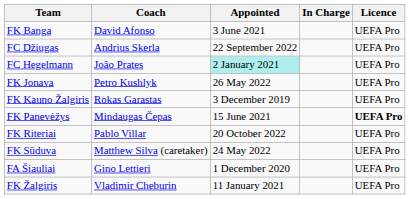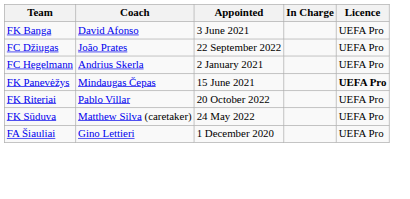 <table class="wikitable sortable">
 <tr>
 <th>Team</th>
 <th>Coach</th>
 <th>Appointed</th>
 <th>In Charge</th>
 <th>Licence</th>
 </tr>
 <tr>
 <td><a href='#'>FK Banga</a></td>
 <td> <a href='#'>David Afonso</a></td>
 <td>3 June 2021</td>
 <td></td>
 <td>UEFA Pro</td>
 </tr>
 <tr>
 <td><a href='#'>FC Džiugas</a></td>
-<td> <a href='#'>Andrius Skerla</a></td>
+<td> <a href='#'>João Prates</a></td>
 <td>22 September 2022</td>
 <td></td>
 <td>UEFA Pro</td>
 </tr>
 <tr>
 <td><a href='#'>FC Hegelmann</a></td>
-<td> <a href='#'>João Prates</a></td>
-<td style="background: paleturquoise;">2 January 2021</td>
-<td></td>
-<td>UEFA Pro</td>
-</tr>
-<tr>
-<td><a href='#'>FK Jonava</a></td>
-<td> <a href='#'>Petro Kushlyk</a></td>
-<td>26 May 2022</td>
-<td></td>
-<td>UEFA Pro</td>
-</tr>
-<tr>
-<td><a href='#'>FK Kauno Žalgiris</a></td>
-<td> <a href='#'>Rokas Garastas</a></td>
-<td>3 December 2019</td>
+<td> <a href='#'>Andrius Skerla</a></td>
+<td>2 January 2021</td>
 <td></td>
 <td>UEFA Pro</td>
 </tr>
 <tr>
 <td><a href='#'>FK Panevėžys</a></td>
 <td> <a href='#'>Mindaugas Čepas</a></td>
 <td>15 June 2021</td>
 <td></td>
 <td><strong>UEFA Pro</strong></td>
 </tr>
 <tr>
 <td><a href='#'>FK Riteriai</a></td>
 <td> <a href='#'>Pablo Villar</a></td>
 <td>20 October 2022</td>
 <td></td>
 <td>UEFA Pro</td>
 </tr>
 <tr>
 <td><a href='#'>FK Sūduva</a></td>
 <td> <a href='#'>Matthew Silva</a> (caretaker)</td>
 <td>24 May 2022</td>
 <td></td>
 <td>UEFA Pro</td>
 </tr>
 <tr>
 <td><a href='#'>FA Šiauliai</a></td>
 <td> <a href='#'>Gino Lettieri</a></td>
 <td>1 December 2020</td>
 <td></td>
 <td>UEFA Pro</td>
 </tr>
-<tr>
-<td><a href='#'>FK Žalgiris</a></td>
-<td> <a href='#'>Vladimir Cheburin</a></td>
-<td>11 January 2021</td>
-<td></td>
-<td>UEFA Pro</td>
-</tr>
 </table>
